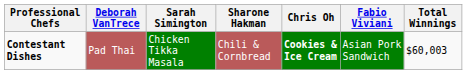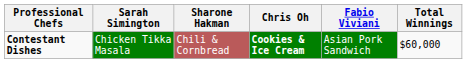 <table class="wikitable">
 <tr>
 <th>Professional Chefs</th>
-<th><a href='#'>Deborah VanTrece</a></th>
 <th>Sarah Simington</th>
 <th>Sharone Hakman</th>
 <th>Chris Oh</th>
 <th><a href='#'>Fabio Viviani</a></th>
 <th>Total Winnings</th>
 </tr>
 <tr>
 <td><strong>Contestant Dishes</strong></td>
-<td style="background: #BA5A5A; color: white">Pad Thai</td>
 <td style="background: green; color: white">Chicken Tikka Masala</td>
 <td style="background: #BA5A5A; color: white">Chili & Cornbread</td>
 <td style= "background:green; color: white"><strong>Cookies & Ice Cream</strong></td>
 <td style="background: green; color: white">Asian Pork Sandwich</td>
-<td>$60,003</td>
+<td>$60,000</td>
 </tr>
 </table>
